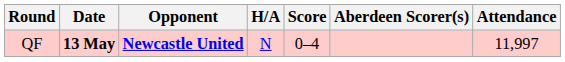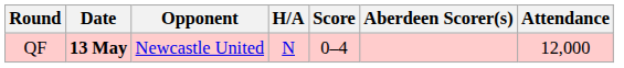 <table class="wikitable" style="text-align:center">
 <tr>
 <th>Round</th>
 <th>Date</th>
 <th>Opponent</th>
 <th>H/A</th>
 <th>Score</th>
 <th>Aberdeen Scorer(s)</th>
 <th>Attendance</th>
 </tr>
 <tr bgcolor=#FFCCCC>
 <td>QF</td>
 <td align=left><strong>13 May</strong></td>
-<td align=left><strong><a href='#'>Newcastle United</a></strong></td>
+<td align=left><a href='#'>Newcastle United</a></td>
 <td><a href='#'>N</a></td>
 <td>0–4</td>
 <td align=left></td>
-<td>11,997</td>
+<td>12,000</td>
 </tr>
 </table>
